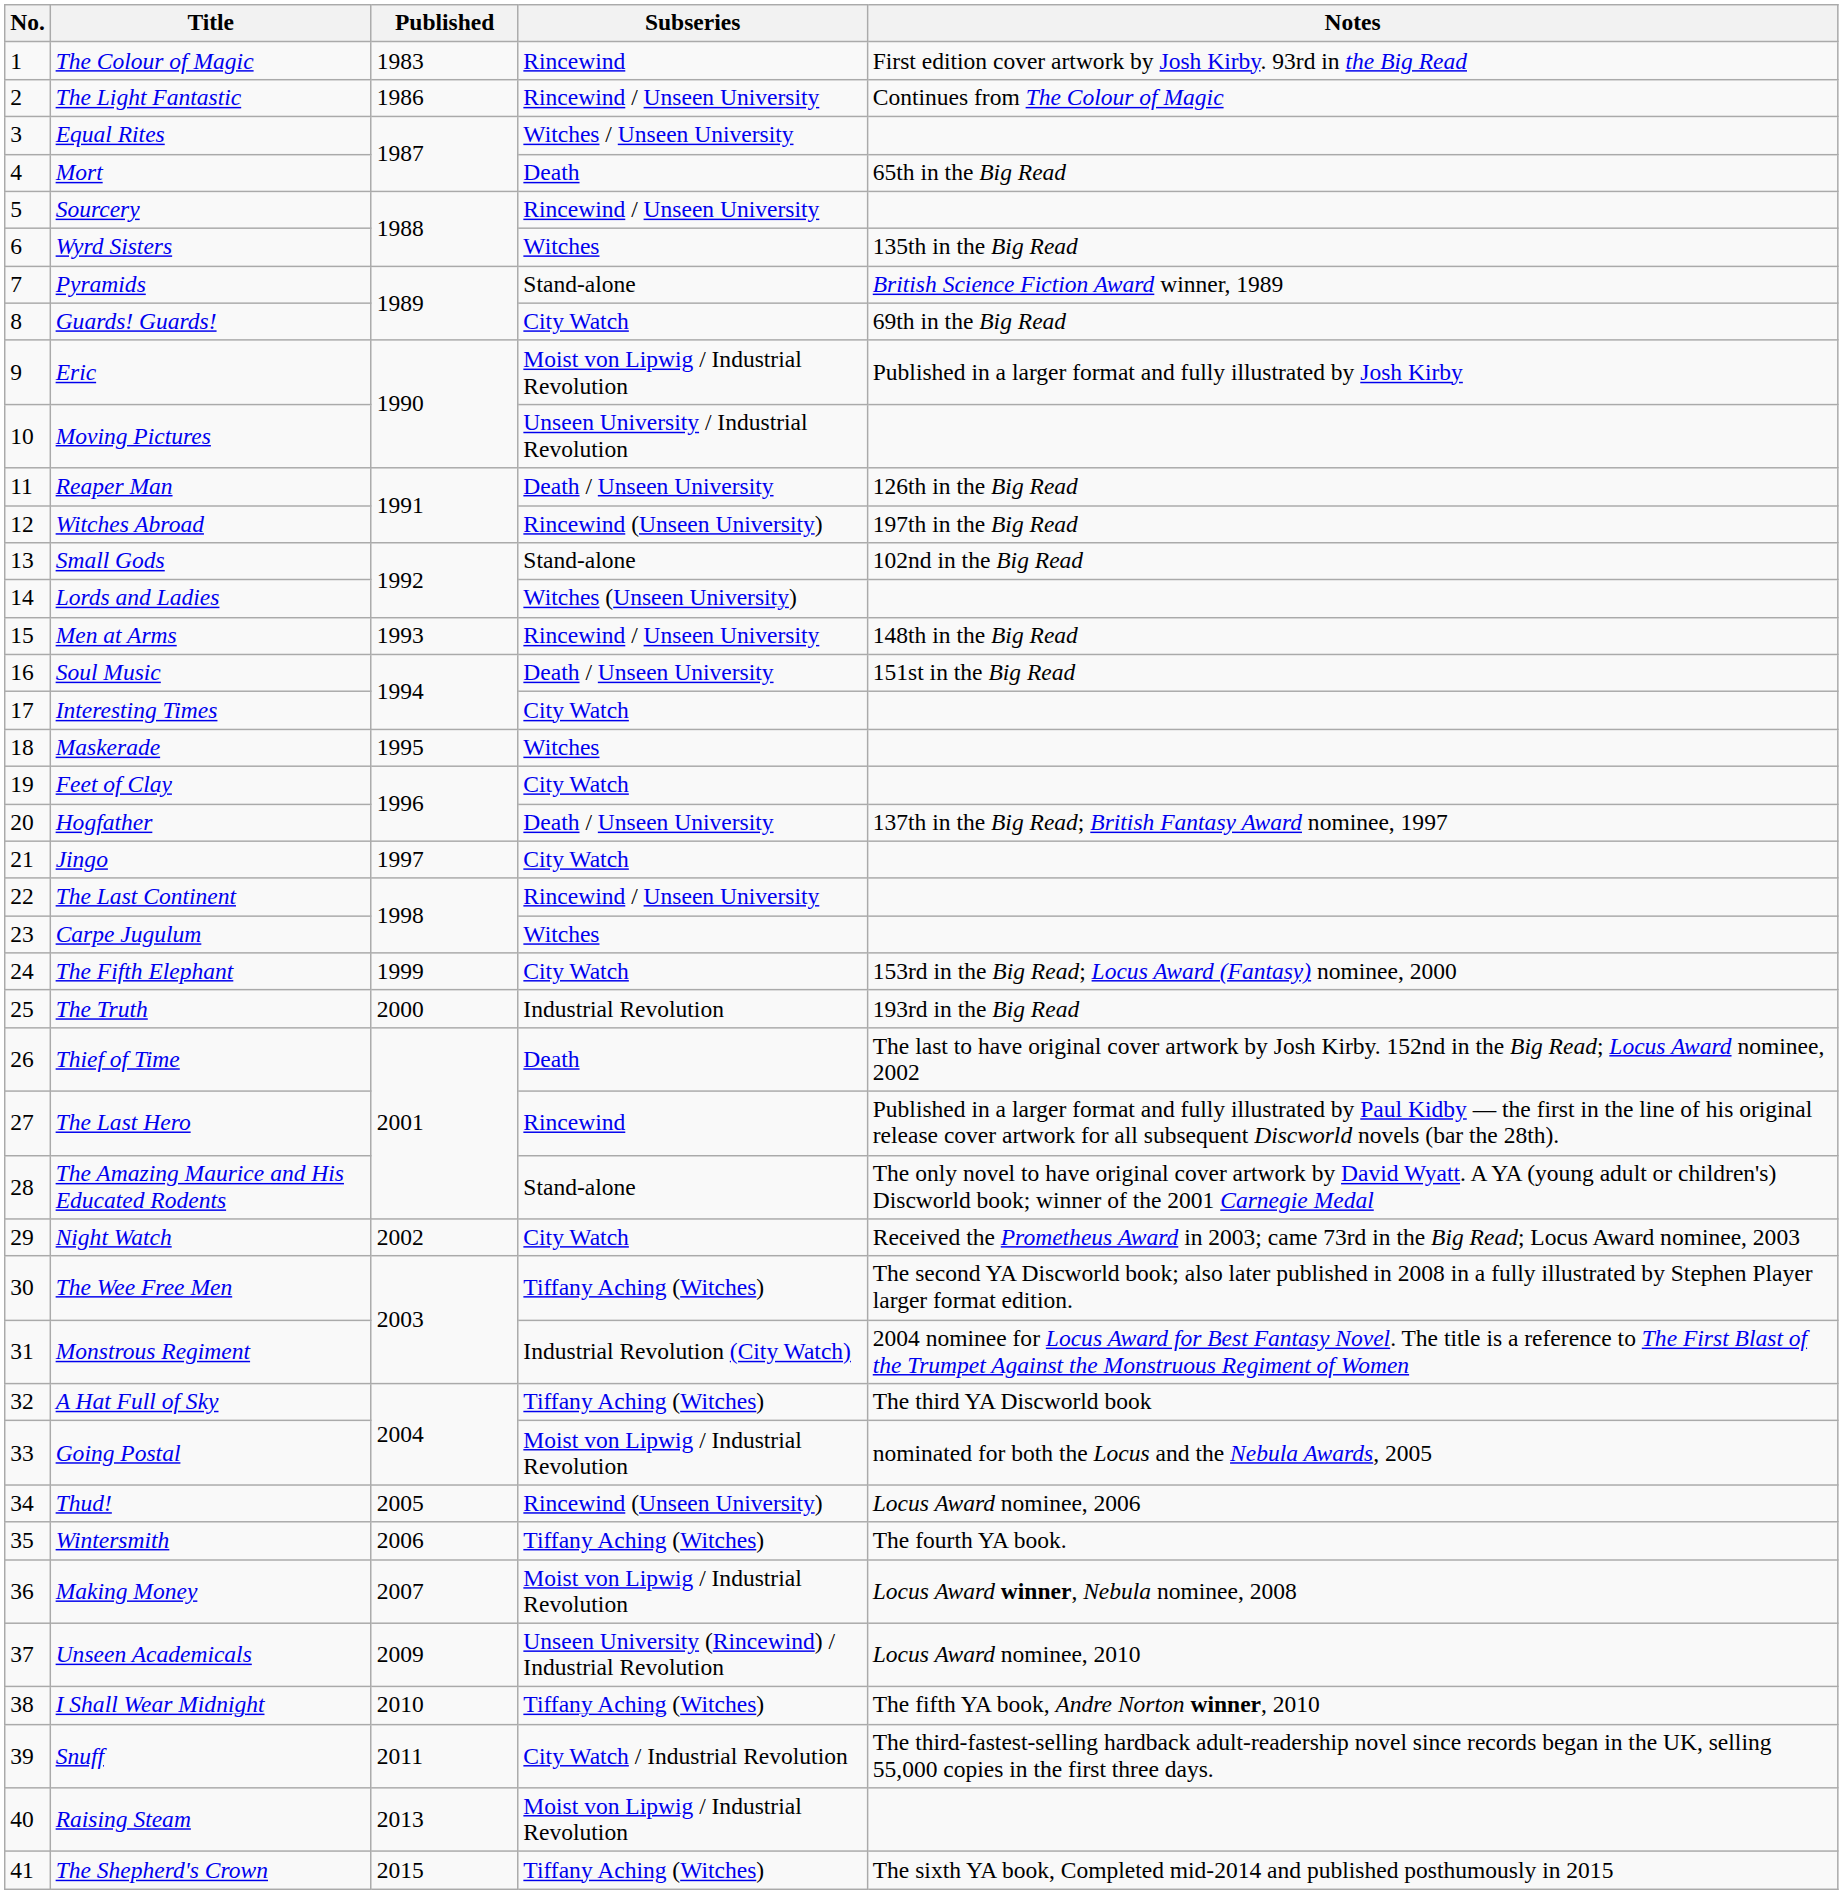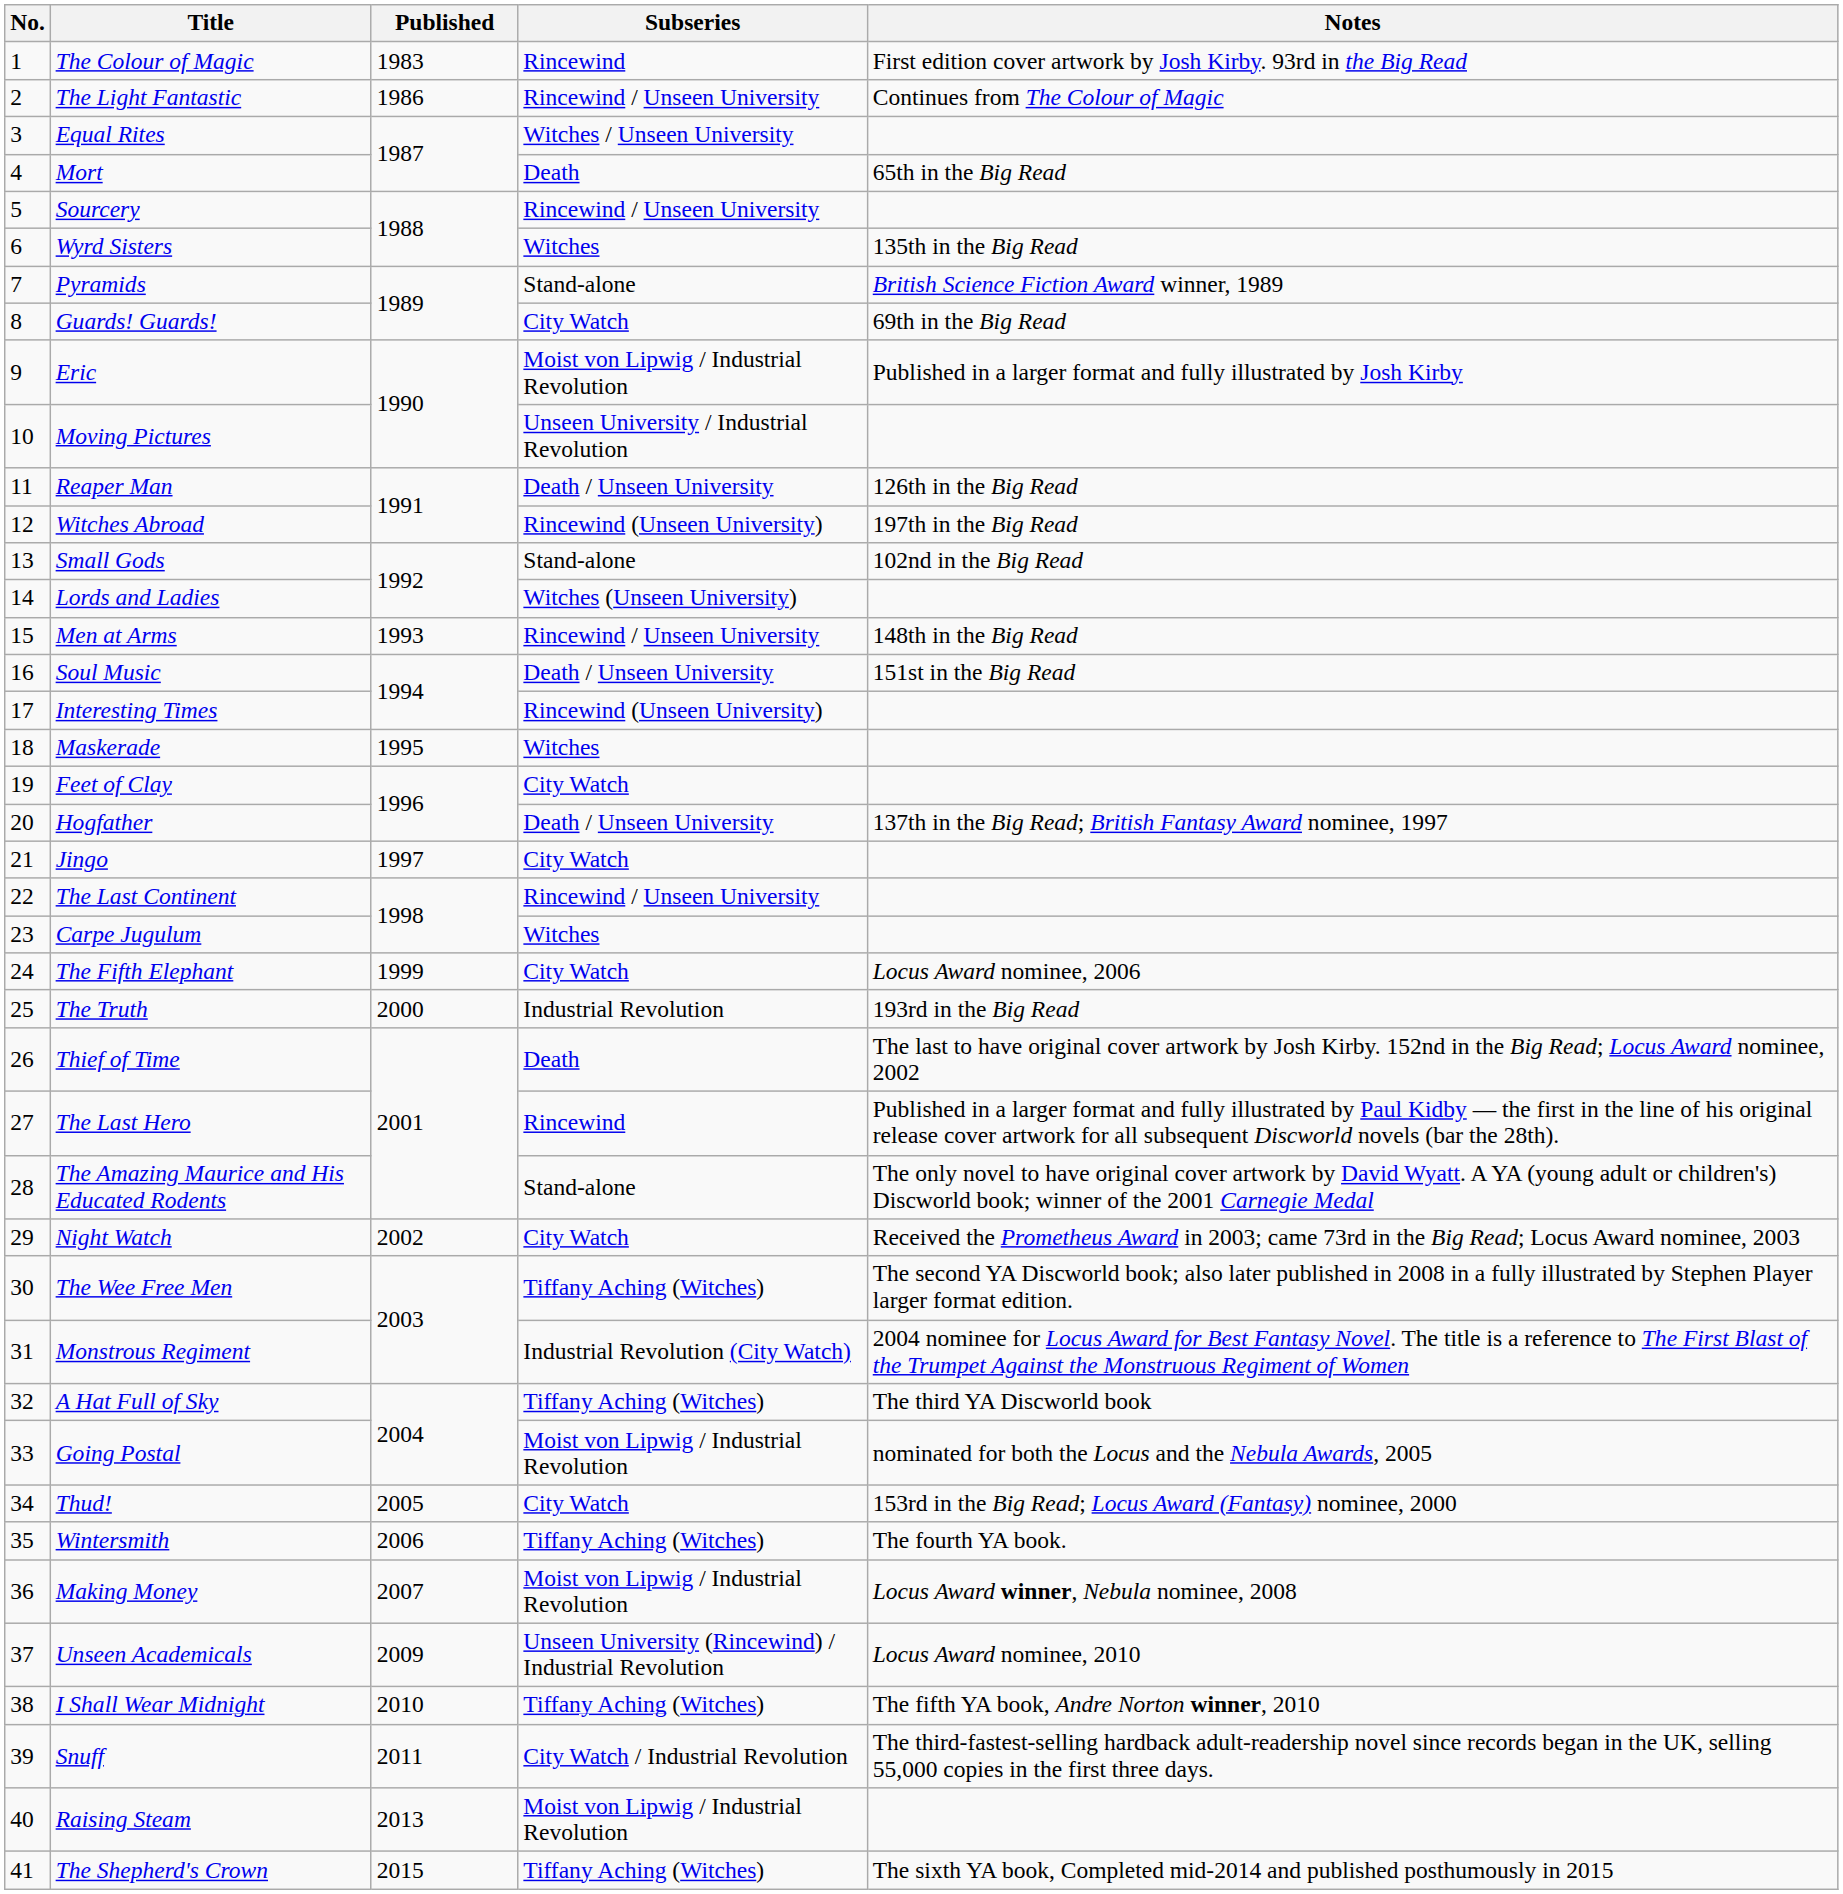 <table class="wikitable sortable" id="noveltable">
 <tr>
 <th width=2%>No.</th>
 <th>Title</th>
 <th width=8%>Published</th>
 <th>Subseries</th>
 <th>Notes</th>
 </tr>
 <tr style="text-align:left;">
 <td>1</td>
 <td><em><a href='#'>The Colour of Magic</a></em></td>
 <td>1983</td>
 <td><a href='#'>Rincewind</a></td>
 <td>First edition cover artwork by <a href='#'>Josh Kirby</a>. 93rd in <em><a href='#'>the Big Read</a></em></td>
 </tr>
 <tr>
 <td>2</td>
 <td><em><a href='#'>The Light Fantastic</a></em></td>
 <td>1986</td>
 <td><a href='#'>Rincewind</a> / <a href='#'>Unseen University</a></td>
 <td>Continues from <em><a href='#'>The Colour of Magic</a></em></td>
 </tr>
 <tr style="text-align:left;">
 <td>3</td>
 <td><em><a href='#'>Equal Rites</a></em></td>
 <td rowspan=2>1987</td>
 <td><a href='#'>Witches</a> / <a href='#'>Unseen University</a></td>
 <td></td>
 </tr>
 <tr>
 <td>4</td>
 <td><em><a href='#'>Mort</a></em></td>
 <td><a href='#'>Death</a></td>
 <td>65th in the <em>Big Read</em></td>
 </tr>
 <tr>
 <td>5</td>
 <td><em><a href='#'>Sourcery</a></em></td>
 <td rowspan=2>1988</td>
 <td><a href='#'>Rincewind</a> / <a href='#'>Unseen University</a></td>
 <td></td>
 </tr>
 <tr style="text-align:left;">
 <td>6</td>
 <td><em><a href='#'>Wyrd Sisters</a></em></td>
 <td><a href='#'>Witches</a></td>
 <td>135th in the <em>Big Read</em></td>
 </tr>
 <tr style="text-align:left;">
 <td>7</td>
 <td><em><a href='#'>Pyramids</a></em></td>
 <td rowspan=2>1989</td>
 <td>Stand-alone</td>
 <td><em><a href='#'>British Science Fiction Award</a></em> winner, 1989</td>
 </tr>
 <tr>
 <td>8</td>
 <td><em><a href='#'>Guards! Guards!</a></em></td>
 <td><a href='#'>City Watch</a></td>
 <td>69th in the <em>Big Read</em></td>
 </tr>
 <tr style="text-align:left;">
 <td>9</td>
 <td><em><a href='#'>Eric</a></em></td>
 <td rowspan=2>1990</td>
 <td><a href='#'>Moist von Lipwig</a> / Industrial Revolution</td>
 <td>Published in a larger format and fully illustrated by <a href='#'>Josh Kirby</a></td>
 </tr>
 <tr>
 <td>10</td>
 <td><em><a href='#'>Moving Pictures</a></em></td>
 <td><a href='#'>Unseen University</a> / Industrial Revolution</td>
 <td></td>
 </tr>
 <tr>
 <td>11</td>
 <td><em><a href='#'>Reaper Man</a></em></td>
 <td rowspan=2>1991</td>
 <td><a href='#'>Death</a> / <a href='#'>Unseen University</a></td>
 <td>126th in the <em>Big Read</em></td>
 </tr>
 <tr>
 <td>12</td>
 <td><em><a href='#'>Witches Abroad</a></em></td>
 <td><a href='#'>Rincewind</a> (<a href='#'>Unseen University</a>)</td>
 <td>197th in the <em>Big Read</em></td>
 </tr>
 <tr>
 <td>13</td>
 <td><em><a href='#'>Small Gods</a></em></td>
 <td rowspan=2>1992</td>
 <td>Stand-alone</td>
 <td>102nd in the <em>Big Read</em></td>
 </tr>
 <tr>
 <td>14</td>
 <td><em><a href='#'>Lords and Ladies</a></em></td>
 <td><a href='#'>Witches</a> (<a href='#'>Unseen University</a>)</td>
 <td></td>
 </tr>
 <tr style="text-align:left;">
 <td>15</td>
 <td><em><a href='#'>Men at Arms</a></em></td>
 <td>1993</td>
 <td><a href='#'>Rincewind</a> / <a href='#'>Unseen University</a></td>
 <td>148th in the <em>Big Read</em></td>
 </tr>
 <tr style="text-align:left;">
 <td>16</td>
 <td><em><a href='#'>Soul Music</a></em></td>
 <td rowspan=2>1994</td>
 <td><a href='#'>Death</a> / <a href='#'>Unseen University</a></td>
 <td>151st in the <em>Big Read</em></td>
 </tr>
 <tr>
 <td>17</td>
 <td><em><a href='#'>Interesting Times</a></em></td>
-<td><a href='#'>City Watch</a></td>
+<td><a href='#'>Rincewind</a> (<a href='#'>Unseen University</a>)</td>
 <td></td>
 </tr>
 <tr>
 <td>18</td>
 <td><em><a href='#'>Maskerade</a></em></td>
 <td>1995</td>
 <td><a href='#'>Witches</a></td>
 <td></td>
 </tr>
 <tr>
 <td>19</td>
 <td><em><a href='#'>Feet of Clay</a></em></td>
 <td rowspan=2>1996</td>
 <td><a href='#'>City Watch</a></td>
 <td></td>
 </tr>
 <tr style="text-align:left;">
 <td>20</td>
 <td><em><a href='#'>Hogfather</a></em></td>
 <td><a href='#'>Death</a> / <a href='#'>Unseen University</a></td>
 <td>137th in the <em>Big Read</em>; <em><a href='#'>British Fantasy Award</a></em> nominee, 1997</td>
 </tr>
 <tr>
 <td>21</td>
 <td><em><a href='#'>Jingo</a></em></td>
 <td>1997</td>
 <td><a href='#'>City Watch</a></td>
 <td></td>
 </tr>
 <tr>
 <td>22</td>
 <td><em><a href='#'>The Last Continent</a></em></td>
 <td rowspan=2>1998</td>
 <td><a href='#'>Rincewind</a> / <a href='#'>Unseen University</a></td>
 <td></td>
 </tr>
 <tr style="text-align:left;">
 <td>23</td>
 <td><em><a href='#'>Carpe Jugulum</a></em></td>
 <td><a href='#'>Witches</a></td>
 <td></td>
 </tr>
 <tr>
 <td>24</td>
 <td><em><a href='#'>The Fifth Elephant</a></em></td>
 <td>1999</td>
 <td><a href='#'>City Watch</a></td>
-<td>153rd in the <em>Big Read</em>; <em><a href='#'>Locus Award (Fantasy)</a></em> nominee, 2000</td>
+<td><em>Locus Award</em> nominee, 2006</td>
 </tr>
 <tr>
 <td>25</td>
 <td><em><a href='#'>The Truth</a></em></td>
 <td>2000</td>
 <td>Industrial Revolution</td>
 <td>193rd in the <em>Big Read</em></td>
 </tr>
 <tr style="text-align:left;">
 <td>26</td>
 <td><em><a href='#'>Thief of Time</a></em></td>
 <td rowspan=3>2001</td>
 <td><a href='#'>Death</a></td>
 <td>The last to have original cover artwork by Josh Kirby. 152nd in the <em>Big Read</em>; <em><a href='#'>Locus Award</a></em> nominee, 2002</td>
 </tr>
 <tr>
 <td>27</td>
 <td><em><a href='#'>The Last Hero</a></em></td>
 <td><a href='#'>Rincewind</a></td>
 <td>Published in a larger format and fully illustrated by <a href='#'>Paul Kidby</a> — the first in the line of his original release cover artwork for all subsequent <em>Discworld</em> novels (bar the 28th).</td>
 </tr>
 <tr>
 <td>28</td>
 <td><em><a href='#'>The Amazing Maurice and His Educated Rodents</a></em></td>
 <td>Stand-alone</td>
 <td>The only novel to have original cover artwork by <a href='#'>David Wyatt</a>. A YA (young adult or children's) Discworld book; winner of the 2001 <em><a href='#'>Carnegie Medal</a></em></td>
 </tr>
 <tr>
 <td>29</td>
 <td><em><a href='#'>Night Watch</a></em></td>
 <td>2002</td>
 <td><a href='#'>City Watch</a></td>
 <td>Received the <em><a href='#'>Prometheus Award</a></em> in 2003; came 73rd in the <em>Big Read</em>; Locus Award nominee, 2003</td>
 </tr>
 <tr>
 <td>30</td>
 <td><em><a href='#'>The Wee Free Men</a></em></td>
 <td rowspan=2>2003</td>
 <td><a href='#'>Tiffany Aching</a> (<a href='#'>Witches</a>)</td>
 <td>The second YA Discworld book; also later published in 2008 in a fully illustrated by Stephen Player larger format edition.</td>
 </tr>
 <tr>
 <td>31</td>
 <td><em><a href='#'>Monstrous Regiment</a> </em></td>
 <td>Industrial Revolution <a href='#'>(City Watch)</a></td>
 <td>2004 nominee for <em><a href='#'>Locus Award for Best Fantasy Novel</a></em>. The title is a reference to <em><a href='#'>The First Blast of the Trumpet Against the Monstruous Regiment of Women</a></em></td>
 </tr>
 <tr style="text-align:left;">
 <td>32</td>
 <td><em><a href='#'>A Hat Full of Sky</a></em></td>
 <td rowspan=2>2004</td>
 <td><a href='#'>Tiffany Aching</a> (<a href='#'>Witches</a>)</td>
 <td>The third YA Discworld book</td>
 </tr>
 <tr>
 <td>33</td>
 <td><em><a href='#'>Going Postal</a></em></td>
 <td><a href='#'>Moist von Lipwig</a> / Industrial Revolution</td>
 <td>nominated for both the <em>Locus</em> and the <em><a href='#'>Nebula Awards</a></em>, 2005</td>
 </tr>
 <tr>
 <td>34</td>
 <td><em><a href='#'>Thud!</a></em></td>
 <td>2005</td>
-<td><a href='#'>Rincewind</a> (<a href='#'>Unseen University</a>)</td>
-<td><em>Locus Award</em> nominee, 2006</td>
+<td><a href='#'>City Watch</a></td>
+<td>153rd in the <em>Big Read</em>; <em><a href='#'>Locus Award (Fantasy)</a></em> nominee, 2000</td>
 </tr>
 <tr>
 <td>35</td>
 <td><em><a href='#'>Wintersmith</a></em></td>
 <td>2006</td>
 <td><a href='#'>Tiffany Aching</a> (<a href='#'>Witches</a>)</td>
 <td>The fourth YA book.</td>
 </tr>
 <tr>
 <td>36</td>
 <td><em><a href='#'>Making Money</a></em></td>
 <td>2007</td>
 <td><a href='#'>Moist von Lipwig</a> / Industrial Revolution</td>
 <td><em>Locus Award</em> <strong>winner</strong>, <em>Nebula</em> nominee, 2008</td>
 </tr>
 <tr>
 <td>37</td>
 <td><em><a href='#'>Unseen Academicals</a></em></td>
 <td>2009</td>
 <td><a href='#'>Unseen University</a> (<a href='#'>Rincewind</a>) / Industrial Revolution</td>
 <td><em>Locus Award</em> nominee, 2010</td>
 </tr>
 <tr>
 <td>38</td>
 <td><em><a href='#'>I Shall Wear Midnight</a></em></td>
 <td>2010</td>
 <td><a href='#'>Tiffany Aching</a> (<a href='#'>Witches</a>)</td>
 <td>The fifth YA book, <em>Andre Norton</em> <strong>winner</strong>, 2010</td>
 </tr>
 <tr>
 <td>39</td>
 <td><em><a href='#'>Snuff</a></em></td>
 <td>2011</td>
 <td><a href='#'>City Watch</a> / Industrial Revolution</td>
 <td>The third-fastest-selling hardback adult-readership novel since records began in the UK, selling 55,000 copies in the first three days.</td>
 </tr>
 <tr>
 <td>40</td>
 <td><em><a href='#'>Raising Steam</a></em></td>
 <td>2013</td>
 <td><a href='#'>Moist von Lipwig</a> / Industrial Revolution</td>
 <td></td>
 </tr>
 <tr>
 <td>41</td>
 <td><em><a href='#'>The Shepherd's Crown</a></em></td>
 <td>2015</td>
 <td><a href='#'>Tiffany Aching</a> (<a href='#'>Witches</a>)</td>
 <td>The sixth YA book, Completed mid-2014 and published posthumously in 2015</td>
 </tr>
 </table>
